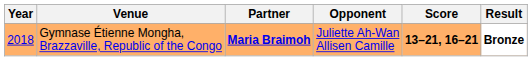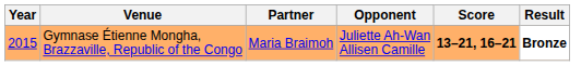 <table class="sortable wikitable" style="font-size: 90%;">
 <tr>
 <th>Year</th>
 <th>Venue</th>
 <th>Partner</th>
 <th>Opponent</th>
 <th>Score</th>
 <th>Result</th>
 </tr>
 <tr style="background:#FFB069">
-<td align="center"><a href='#'>2018</a></td>
+<td align="center"><a href='#'>2015</a></td>
 <td align="left">Gymnase Étienne Mongha,<br><a href='#'>Brazzaville, Republic of the Congo</a></td>
-<td align="left"><strong> <a href='#'>Maria Braimoh</a></strong></td>
+<td align="left"> <a href='#'>Maria Braimoh</a></td>
 <td align="left"> <a href='#'>Juliette Ah-Wan</a> <br>  <a href='#'>Allisen Camille</a></td>
 <td align="left"><strong>13–21, 16–21</strong></td>
 <td style="text-align:left; background:white"> <strong>Bronze</strong></td>
 </tr>
 </table>
